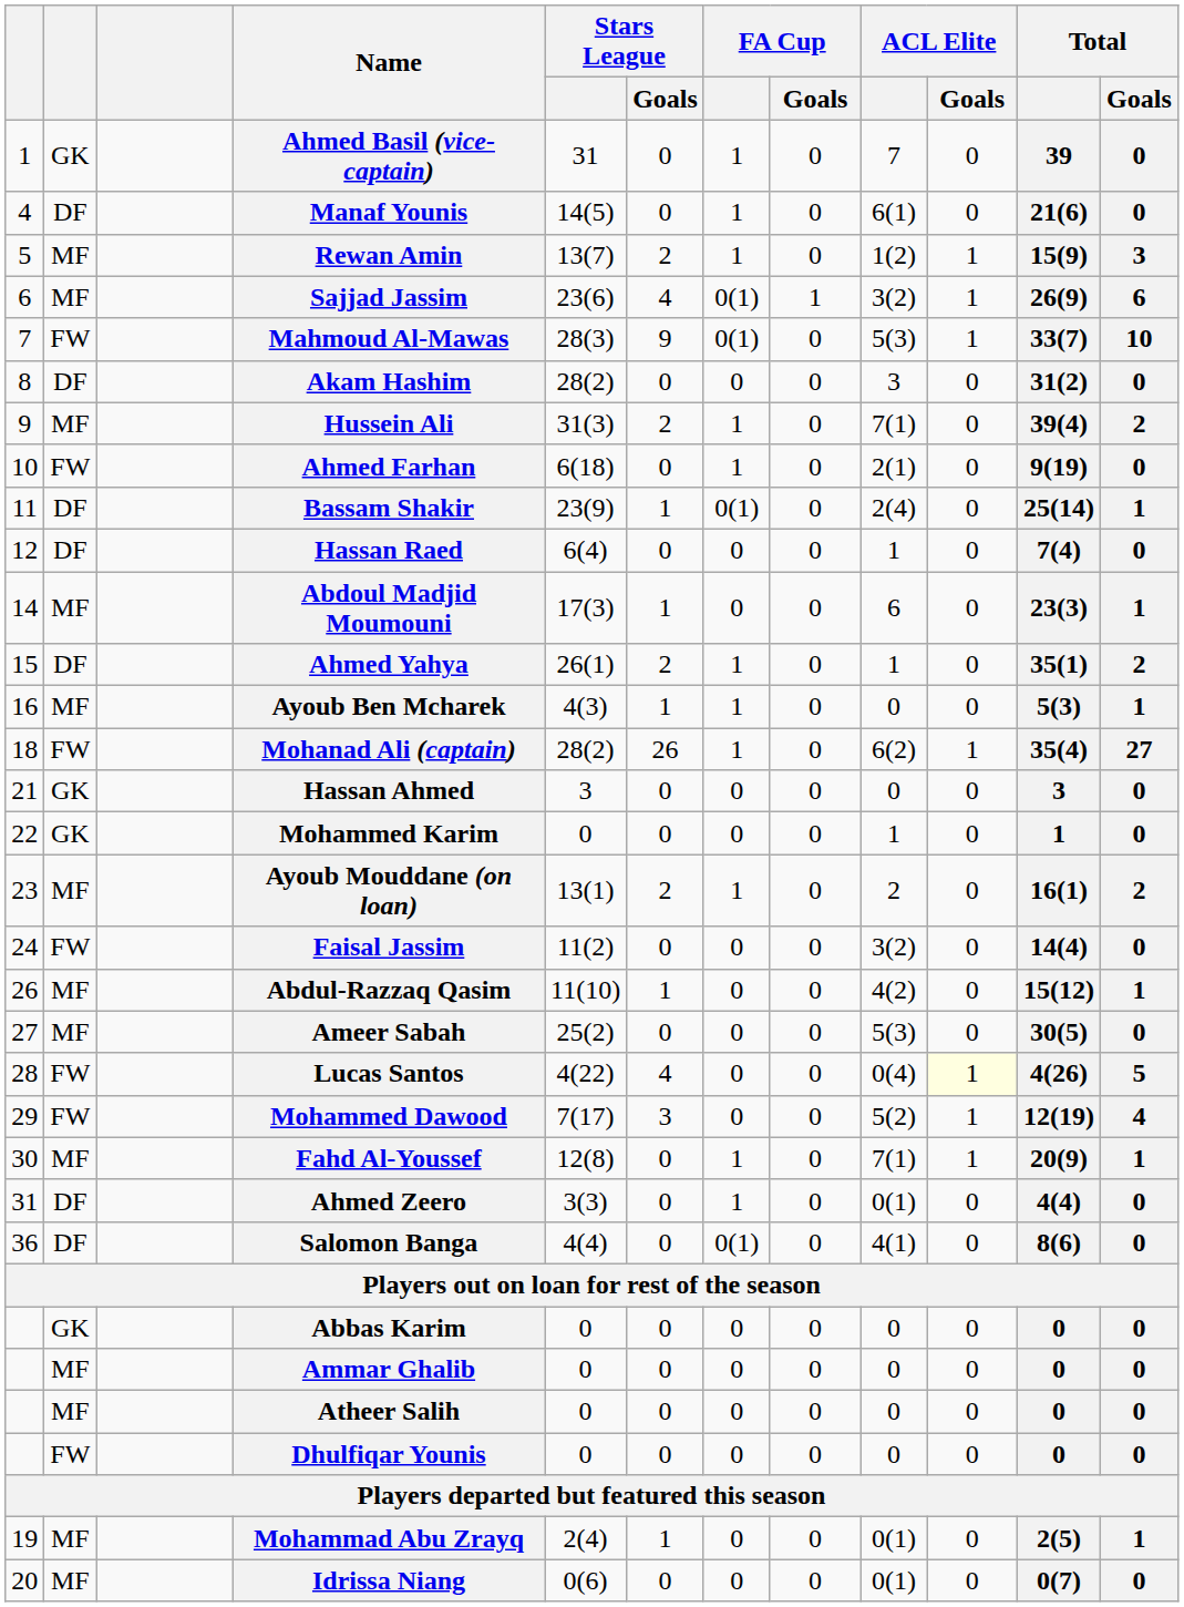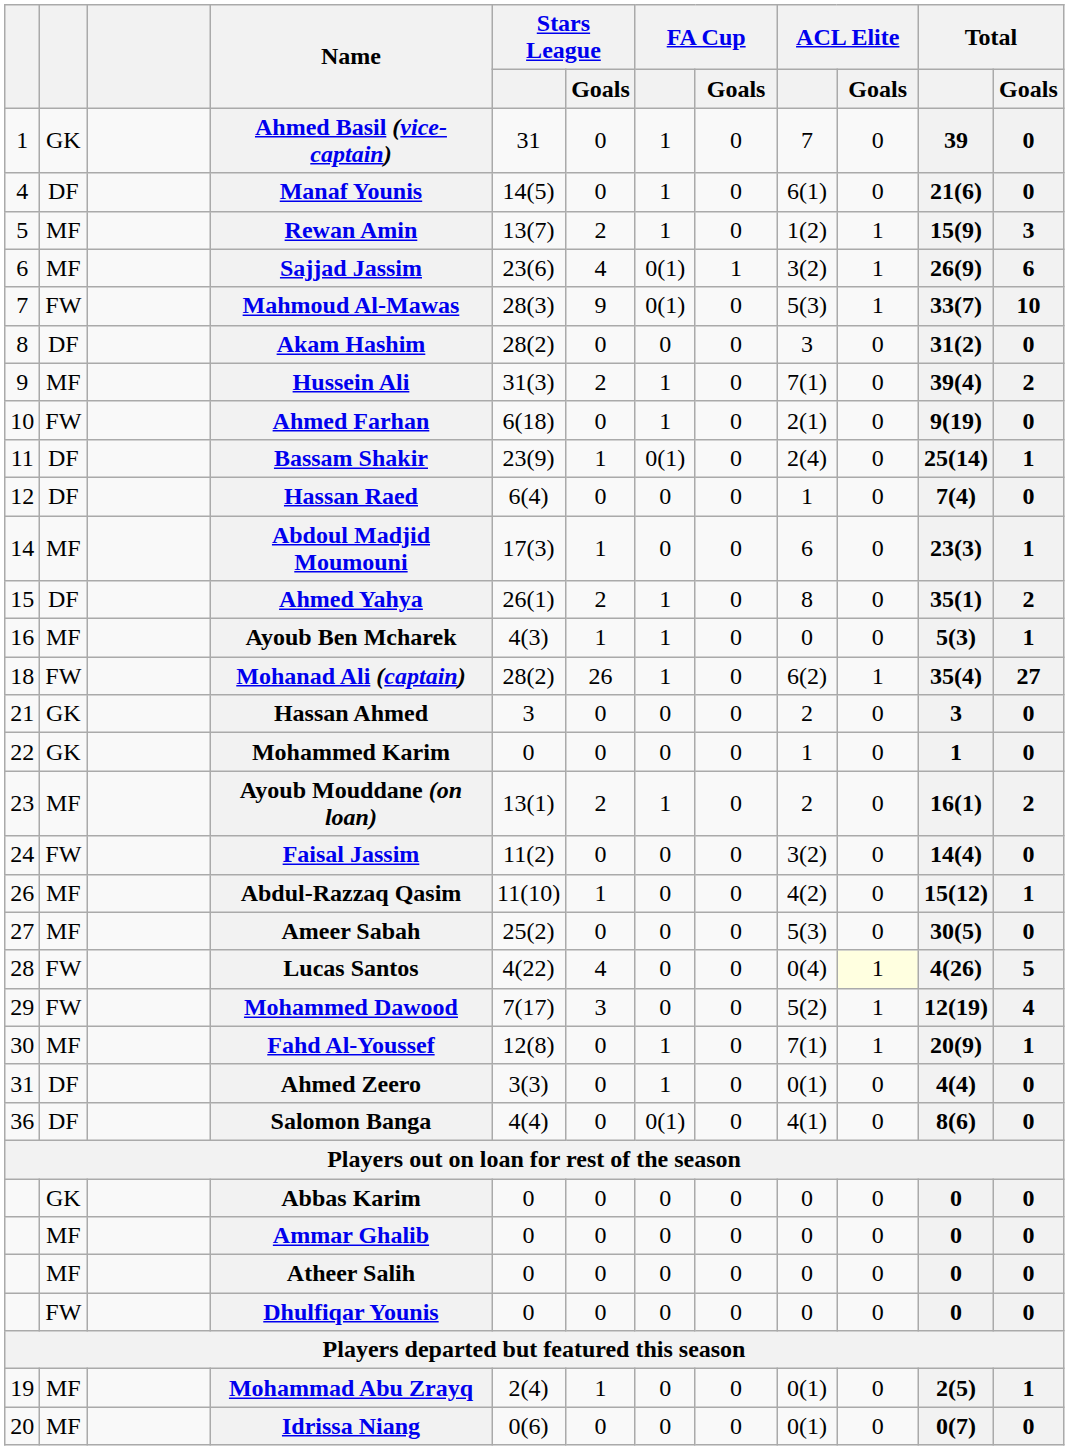 <table class="wikitable sortable plainrowheaders" style="text-align:center">
 <tr>
 <th rowspan="2"></th>
 <th rowspan="2"></th>
 <th rowspan="2" style="width:75px;"></th>
 <th rowspan="2" style="width:180px;">Name</th>
 <th colspan="2" style="width:87px;"><a href='#'>Stars League</a></th>
 <th colspan="2" style="width:87px;"><a href='#'>FA Cup</a></th>
 <th colspan="2" style="width:87px;"><a href='#'>ACL Elite</a></th>
 <th colspan="2" style="width:87px;">Total</th>
 </tr>
 <tr>
 <th></th>
 <th>Goals</th>
 <th></th>
 <th>Goals</th>
 <th></th>
 <th>Goals</th>
 <th></th>
 <th>Goals</th>
 </tr>
 <tr>
 <td>1</td>
 <td>GK</td>
 <td></td>
 <th scope="row"><a href='#'>Ahmed Basil</a> <em>(<a href='#'>vice-captain</a>)</em><br></th>
 <td>31</td>
 <td>0<br></td>
 <td>1</td>
 <td>0<br></td>
 <td>7</td>
 <td>0<br></td>
 <th>39</th>
 <th>0</th>
 </tr>
 <tr>
 <td>4</td>
 <td>DF</td>
 <td></td>
 <th scope="row"><a href='#'>Manaf Younis</a><br></th>
 <td>14(5)</td>
 <td>0<br></td>
 <td>1</td>
 <td>0<br></td>
 <td>6(1)</td>
 <td>0<br></td>
 <th>21(6)</th>
 <th>0</th>
 </tr>
 <tr>
 <td>5</td>
 <td>MF</td>
 <td></td>
 <th scope="row"><a href='#'>Rewan Amin</a><br></th>
 <td>13(7)</td>
 <td>2<br></td>
 <td>1</td>
 <td>0<br></td>
 <td>1(2)</td>
 <td>1<br></td>
 <th>15(9)</th>
 <th>3</th>
 </tr>
 <tr>
 <td>6</td>
 <td>MF</td>
 <td></td>
 <th scope="row"><a href='#'>Sajjad Jassim</a><br></th>
 <td>23(6)</td>
 <td>4<br></td>
 <td>0(1)</td>
 <td>1<br></td>
 <td>3(2)</td>
 <td>1<br></td>
 <th>26(9)</th>
 <th>6</th>
 </tr>
 <tr>
 <td>7</td>
 <td>FW</td>
 <td></td>
 <th scope="row"><a href='#'>Mahmoud Al-Mawas</a><br></th>
 <td>28(3)</td>
 <td>9<br></td>
 <td>0(1)</td>
 <td>0<br></td>
 <td>5(3)</td>
 <td>1<br></td>
 <th>33(7)</th>
 <th>10</th>
 </tr>
 <tr>
 <td>8</td>
 <td>DF</td>
 <td></td>
 <th scope="row"><a href='#'>Akam Hashim</a><br></th>
 <td>28(2)</td>
 <td>0<br></td>
 <td>0</td>
 <td>0<br></td>
 <td>3</td>
 <td>0<br></td>
 <th>31(2)</th>
 <th>0</th>
 </tr>
 <tr>
 <td>9</td>
 <td>MF</td>
 <td></td>
 <th scope="row"><a href='#'>Hussein Ali</a><br></th>
 <td>31(3)</td>
 <td>2<br></td>
 <td>1</td>
 <td>0<br></td>
 <td>7(1)</td>
 <td>0<br></td>
 <th>39(4)</th>
 <th>2</th>
 </tr>
 <tr>
 <td>10</td>
 <td>FW</td>
 <td></td>
 <th scope="row"><a href='#'>Ahmed Farhan</a><br></th>
 <td>6(18)</td>
 <td>0<br></td>
 <td>1</td>
 <td>0<br></td>
 <td>2(1)</td>
 <td>0<br></td>
 <th>9(19)</th>
 <th>0</th>
 </tr>
 <tr>
 <td>11</td>
 <td>DF</td>
 <td></td>
 <th scope="row"><a href='#'>Bassam Shakir</a><br></th>
 <td>23(9)</td>
 <td>1<br></td>
 <td>0(1)</td>
 <td>0<br></td>
 <td>2(4)</td>
 <td>0<br></td>
 <th>25(14)</th>
 <th>1</th>
 </tr>
 <tr>
 <td>12</td>
 <td>DF</td>
 <td></td>
 <th scope="row"><a href='#'>Hassan Raed</a><br></th>
 <td>6(4)</td>
 <td>0<br></td>
 <td>0</td>
 <td>0<br></td>
 <td>1</td>
 <td>0<br></td>
 <th>7(4)</th>
 <th>0</th>
 </tr>
 <tr>
 <td>14</td>
 <td>MF</td>
 <td></td>
 <th scope="row"><a href='#'>Abdoul Madjid Moumouni</a><br></th>
 <td>17(3)</td>
 <td>1<br></td>
 <td>0</td>
 <td>0<br></td>
 <td>6</td>
 <td>0<br></td>
 <th>23(3)</th>
 <th>1</th>
 </tr>
 <tr>
 <td>15</td>
 <td>DF</td>
 <td></td>
 <th scope="row"><a href='#'>Ahmed Yahya</a><br></th>
 <td>26(1)</td>
 <td>2<br></td>
 <td>1</td>
 <td>0<br></td>
-<td>1</td>
+<td>8</td>
 <td>0<br></td>
 <th>35(1)</th>
 <th>2</th>
 </tr>
 <tr>
 <td>16</td>
 <td>MF</td>
 <td></td>
 <th scope="row">Ayoub Ben Mcharek<br></th>
 <td>4(3)</td>
 <td>1<br></td>
 <td>1</td>
 <td>0<br></td>
 <td>0</td>
 <td>0<br></td>
 <th>5(3)</th>
 <th>1</th>
 </tr>
 <tr>
 <td>18</td>
 <td>FW</td>
 <td></td>
 <th scope="row"><a href='#'>Mohanad Ali</a> <em>(<a href='#'>captain</a>)</em><br></th>
 <td>28(2)</td>
 <td>26<br></td>
 <td>1</td>
 <td>0<br></td>
 <td>6(2)</td>
 <td>1<br></td>
 <th>35(4)</th>
 <th>27</th>
 </tr>
 <tr>
 <td>21</td>
 <td>GK</td>
 <td></td>
 <th scope="row">Hassan Ahmed<br></th>
 <td>3</td>
 <td>0<br></td>
 <td>0</td>
 <td>0<br></td>
-<td>0</td>
+<td>2</td>
 <td>0<br></td>
 <th>3</th>
 <th>0</th>
 </tr>
 <tr>
 <td>22</td>
 <td>GK</td>
 <td></td>
 <th scope="row">Mohammed Karim<br></th>
 <td>0</td>
 <td>0<br></td>
 <td>0</td>
 <td>0<br></td>
 <td>1</td>
 <td>0<br></td>
 <th>1</th>
 <th>0</th>
 </tr>
 <tr>
 <td>23</td>
 <td>MF</td>
 <td></td>
 <th scope="row">Ayoub Mouddane <em>(on loan)</em><br></th>
 <td>13(1)</td>
 <td>2<br></td>
 <td>1</td>
 <td>0<br></td>
 <td>2</td>
 <td>0<br></td>
 <th>16(1)</th>
 <th>2</th>
 </tr>
 <tr>
 <td>24</td>
 <td>FW</td>
 <td></td>
 <th scope="row"><a href='#'>Faisal Jassim</a><br></th>
 <td>11(2)</td>
 <td>0<br></td>
 <td>0</td>
 <td>0<br></td>
 <td>3(2)</td>
 <td>0<br></td>
 <th>14(4)</th>
 <th>0</th>
 </tr>
 <tr>
 <td>26</td>
 <td>MF</td>
 <td></td>
 <th scope="row">Abdul-Razzaq Qasim<br></th>
 <td>11(10)</td>
 <td>1<br></td>
 <td>0</td>
 <td>0<br></td>
 <td>4(2)</td>
 <td>0<br></td>
 <th>15(12)</th>
 <th>1</th>
 </tr>
 <tr>
 <td>27</td>
 <td>MF</td>
 <td></td>
 <th scope="row">Ameer Sabah<br></th>
 <td>25(2)</td>
 <td>0<br></td>
 <td>0</td>
 <td>0<br></td>
 <td>5(3)</td>
 <td>0<br></td>
 <th>30(5)</th>
 <th>0</th>
 </tr>
 <tr>
 <td>28</td>
 <td>FW</td>
 <td></td>
 <th scope="row">Lucas Santos<br></th>
 <td>4(22)</td>
 <td>4<br></td>
 <td>0</td>
 <td>0<br></td>
 <td>0(4)</td>
 <td style="background: lightyellow;">1<br></td>
 <th>4(26)</th>
 <th>5</th>
 </tr>
 <tr>
 <td>29</td>
 <td>FW</td>
 <td></td>
 <th scope="row"><a href='#'>Mohammed Dawood</a><br></th>
 <td>7(17)</td>
 <td>3<br></td>
 <td>0</td>
 <td>0<br></td>
 <td>5(2)</td>
 <td>1<br></td>
 <th>12(19)</th>
 <th>4</th>
 </tr>
 <tr>
 <td>30</td>
 <td>MF</td>
 <td></td>
 <th scope="row"><a href='#'>Fahd Al-Youssef</a><br></th>
 <td>12(8)</td>
 <td>0<br></td>
 <td>1</td>
 <td>0<br></td>
 <td>7(1)</td>
 <td>1<br></td>
 <th>20(9)</th>
 <th>1</th>
 </tr>
 <tr>
 <td>31</td>
 <td>DF</td>
 <td></td>
 <th scope="row">Ahmed Zeero<br></th>
 <td>3(3)</td>
 <td>0<br></td>
 <td>1</td>
 <td>0<br></td>
 <td>0(1)</td>
 <td>0<br></td>
 <th>4(4)</th>
 <th>0</th>
 </tr>
 <tr>
 <td>36</td>
 <td>DF</td>
 <td></td>
 <th scope="row">Salomon Banga<br></th>
 <td>4(4)</td>
 <td>0<br></td>
 <td>0(1)</td>
 <td>0<br></td>
 <td>4(1)</td>
 <td>0<br></td>
 <th>8(6)</th>
 <th>0</th>
 </tr>
 <tr>
 <th colspan="14">Players out on loan for rest of the season</th>
 </tr>
 <tr>
 <td></td>
 <td>GK</td>
 <td></td>
 <th scope="row">Abbas Karim<br></th>
 <td>0</td>
 <td>0<br></td>
 <td>0</td>
 <td>0<br></td>
 <td>0</td>
 <td>0<br></td>
 <th>0</th>
 <th>0</th>
 </tr>
 <tr>
 <td></td>
 <td>MF</td>
 <td></td>
 <th scope="row"><a href='#'>Ammar Ghalib</a><br></th>
 <td>0</td>
 <td>0<br></td>
 <td>0</td>
 <td>0<br></td>
 <td>0</td>
 <td>0<br></td>
 <th>0</th>
 <th>0</th>
 </tr>
 <tr>
 <td></td>
 <td>MF</td>
 <td></td>
 <th scope="row">Atheer Salih<br></th>
 <td>0</td>
 <td>0<br></td>
 <td>0</td>
 <td>0<br></td>
 <td>0</td>
 <td>0<br></td>
 <th>0</th>
 <th>0</th>
 </tr>
 <tr>
 <td></td>
 <td>FW</td>
 <td></td>
 <th scope="row"><a href='#'>Dhulfiqar Younis</a><br></th>
 <td>0</td>
 <td>0<br></td>
 <td>0</td>
 <td>0<br></td>
 <td>0</td>
 <td>0<br></td>
 <th>0</th>
 <th>0</th>
 </tr>
 <tr>
 <th colspan="14">Players departed but featured this season</th>
 </tr>
 <tr>
 <td>19</td>
 <td>MF</td>
 <td></td>
 <th scope="row"><a href='#'>Mohammad Abu Zrayq</a><br></th>
 <td>2(4)</td>
 <td>1<br></td>
 <td>0</td>
 <td>0<br></td>
 <td>0(1)</td>
 <td>0<br></td>
 <th>2(5)</th>
 <th>1</th>
 </tr>
 <tr>
 <td>20</td>
 <td>MF</td>
 <td></td>
 <th scope="row"><a href='#'>Idrissa Niang</a><br></th>
 <td>0(6)</td>
 <td>0<br></td>
 <td>0</td>
 <td>0<br></td>
 <td>0(1)</td>
 <td>0<br></td>
 <th>0(7)</th>
 <th>0</th>
 </tr>
 </table>
